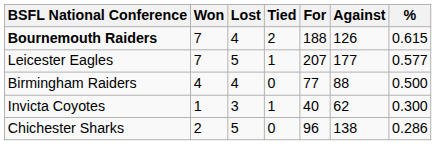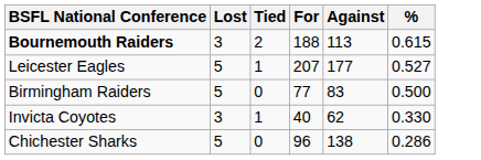 <table class="wikitable" border="1">
 <tr>
 <th>BSFL National Conference</th>
-<th>Won</th>
 <th>Lost</th>
 <th>Tied</th>
 <th>For</th>
 <th>Against</th>
 <th>%</th>
 </tr>
 <tr>
 <td><strong>Bournemouth Raiders</strong></td>
-<td>7</td>
-<td>4</td>
+<td>3</td>
 <td>2</td>
 <td>188</td>
-<td>126</td>
+<td>113</td>
 <td>0.615</td>
 </tr>
 <tr>
 <td>Leicester Eagles</td>
-<td>7</td>
 <td>5</td>
 <td>1</td>
 <td>207</td>
 <td>177</td>
-<td>0.577</td>
+<td>0.527</td>
 </tr>
 <tr>
 <td>Birmingham Raiders</td>
-<td>4</td>
-<td>4</td>
+<td>5</td>
 <td>0</td>
 <td>77</td>
-<td>88</td>
+<td>83</td>
 <td>0.500</td>
 </tr>
 <tr>
 <td>Invicta Coyotes</td>
-<td>1</td>
 <td>3</td>
 <td>1</td>
 <td>40</td>
 <td>62</td>
-<td>0.300</td>
+<td>0.330</td>
 </tr>
 <tr>
 <td>Chichester Sharks</td>
-<td>2</td>
 <td>5</td>
 <td>0</td>
 <td>96</td>
 <td>138</td>
 <td>0.286</td>
 </tr>
 </table>
